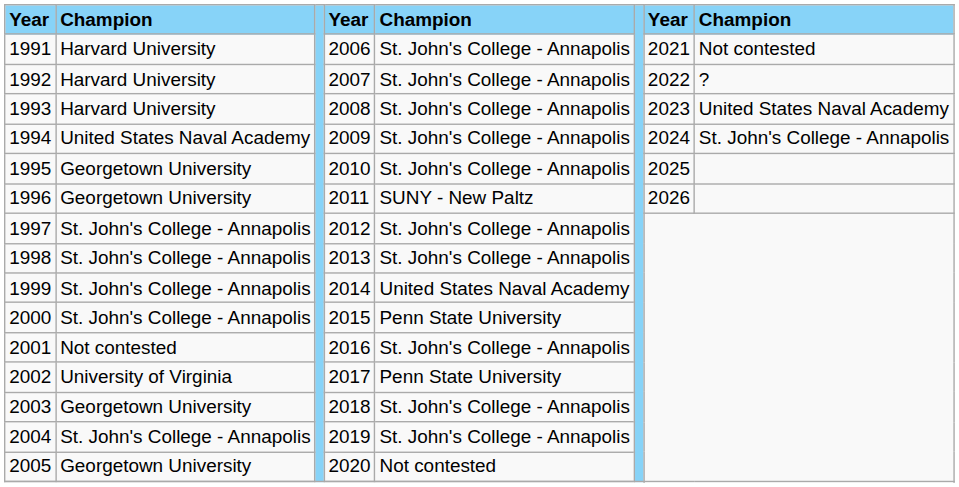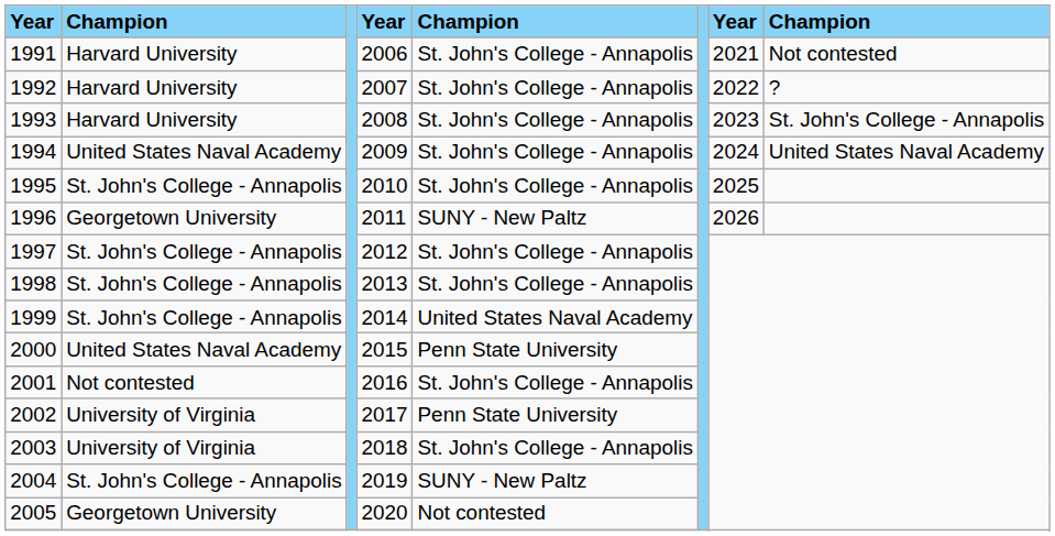 <table class="wikitable" style="font-size:85%;">
 <tr ! style="background-color: #87D3F8;">
 <td><strong>Year</strong></td>
 <td><strong>Champion</strong></td>
 <td rowspan=17></td>
 <td><strong>Year</strong></td>
 <td><strong>Champion</strong></td>
 <td rowspan=17></td>
 <td><strong>Year</strong></td>
 <td><strong>Champion</strong></td>
 </tr>
 <tr --->
 <td>1991</td>
 <td>Harvard University</td>
 <td>2006</td>
 <td>St. John's College - Annapolis</td>
 <td>2021</td>
 <td>Not contested</td>
 </tr>
 <tr --->
 <td>1992</td>
 <td>Harvard University</td>
 <td>2007</td>
 <td>St. John's College - Annapolis</td>
 <td>2022</td>
 <td>?</td>
 </tr>
 <tr --->
 <td>1993</td>
 <td>Harvard University</td>
 <td>2008</td>
 <td>St. John's College - Annapolis</td>
 <td>2023</td>
-<td>United States Naval Academy</td>
+<td>St. John's College - Annapolis</td>
 </tr>
 <tr --->
 <td>1994</td>
 <td>United States Naval Academy</td>
 <td>2009</td>
 <td>St. John's College - Annapolis</td>
 <td>2024</td>
-<td>St. John's College - Annapolis</td>
+<td>United States Naval Academy</td>
 </tr>
 <tr --->
 <td>1995</td>
-<td>Georgetown University</td>
+<td>St. John's College - Annapolis</td>
 <td>2010</td>
 <td>St. John's College - Annapolis</td>
 <td>2025</td>
 <td></td>
 </tr>
 <tr --->
 <td>1996</td>
 <td>Georgetown University</td>
 <td>2011</td>
 <td>SUNY - New Paltz</td>
 <td>2026</td>
 <td></td>
 </tr>
 <tr --->
 <td>1997</td>
 <td>St. John's College - Annapolis</td>
 <td>2012</td>
 <td>St. John's College - Annapolis</td>
 </tr>
 <tr --->
 <td>1998</td>
 <td>St. John's College - Annapolis</td>
 <td>2013</td>
 <td>St. John's College - Annapolis</td>
 </tr>
 <tr --->
 <td>1999</td>
 <td>St. John's College - Annapolis</td>
 <td>2014</td>
 <td>United States Naval Academy</td>
 </tr>
 <tr --->
 <td>2000</td>
-<td>St. John's College - Annapolis</td>
+<td>United States Naval Academy</td>
 <td>2015</td>
 <td>Penn State University</td>
 </tr>
 <tr --->
 <td>2001</td>
 <td>Not contested</td>
 <td>2016</td>
 <td>St. John's College - Annapolis</td>
 </tr>
 <tr --->
 <td>2002</td>
 <td>University of Virginia</td>
 <td>2017</td>
 <td>Penn State University</td>
 </tr>
 <tr --->
 <td>2003</td>
-<td>Georgetown University</td>
+<td>University of Virginia</td>
 <td>2018</td>
 <td>St. John's College - Annapolis</td>
 </tr>
 <tr --->
 <td>2004</td>
 <td>St. John's College - Annapolis</td>
 <td>2019</td>
-<td>St. John's College - Annapolis</td>
+<td>SUNY - New Paltz</td>
 </tr>
 <tr --->
 <td>2005</td>
 <td>Georgetown University</td>
 <td>2020</td>
 <td>Not contested</td>
 </tr>
 <tr --->
 </tr>
 </table>
